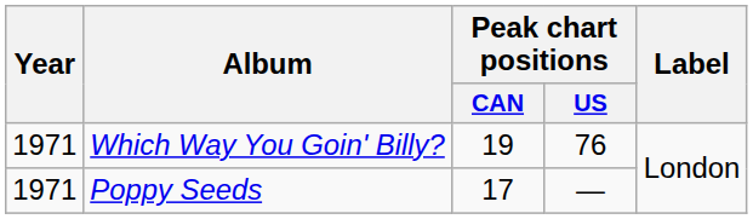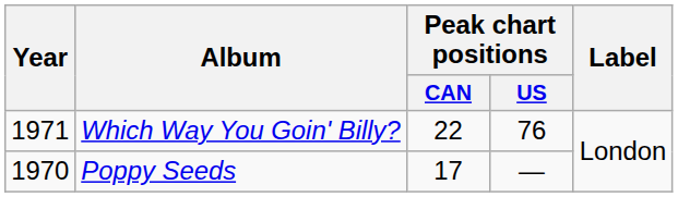 <table class="wikitable">
 <tr>
 <th rowspan="2">Year</th>
 <th rowspan="2">Album</th>
 <th colspan="2">Peak chart<br>positions</th>
 <th rowspan="2">Label</th>
 </tr>
 <tr style="font-size:smaller;">
 <th width="45"><a href='#'>CAN</a></th>
 <th width="45"><a href='#'>US</a></th>
 </tr>
 <tr>
 <td>1971</td>
 <td><em><a href='#'>Which Way You Goin' Billy?</a></em></td>
-<td align="center">19</td>
+<td align="center">22</td>
 <td align="center">76</td>
 <td rowspan="2">London</td>
 </tr>
 <tr>
-<td>1971</td>
+<td>1970</td>
 <td><em><a href='#'>Poppy Seeds</a></em></td>
 <td align="center">17</td>
 <td align="center">—</td>
 </tr>
 </table>
